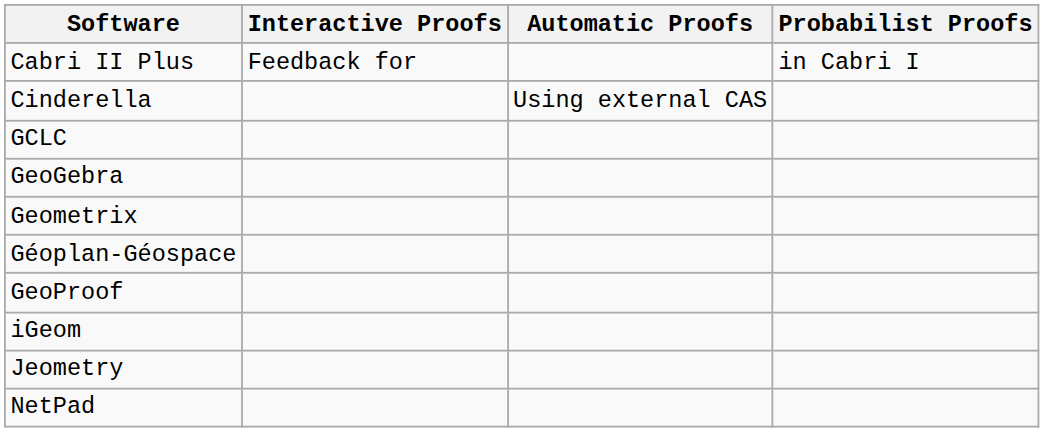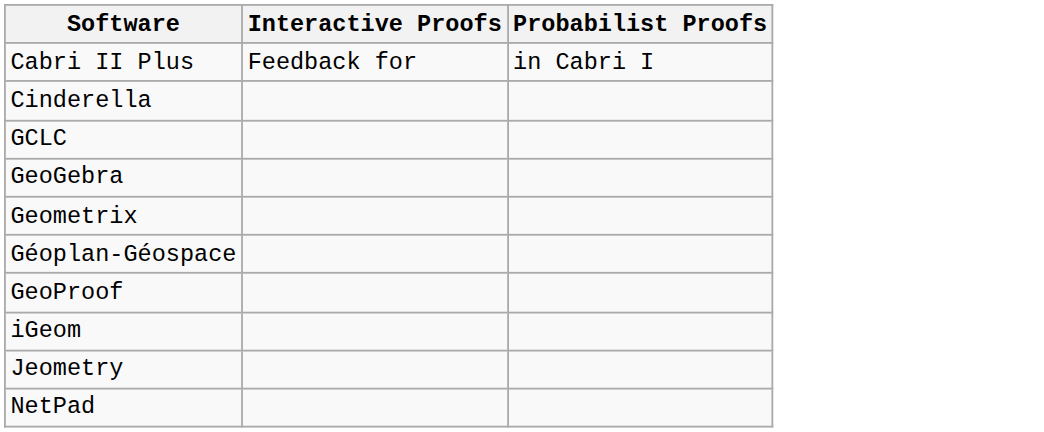 <table class="sortable wikitable">
 <tr>
 <th>Software</th>
 <th>Interactive Proofs</th>
-<th>Automatic Proofs</th>
 <th>Probabilist Proofs</th>
 </tr>
 <tr>
 <td>Cabri II Plus</td>
 <td>Feedback for</td>
-<td></td>
 <td> in Cabri I</td>
 </tr>
 <tr>
 <td>Cinderella</td>
 <td></td>
-<td>Using external CAS</td>
 <td></td>
 </tr>
 <tr>
 <td>GCLC</td>
-<td></td>
 <td></td>
 <td></td>
 </tr>
 <tr>
 <td>GeoGebra</td>
 <td></td>
 <td></td>
-<td></td>
 </tr>
 <tr>
 <td>Geometrix</td>
-<td></td>
 <td></td>
 <td></td>
 </tr>
 <tr>
 <td>Géoplan-Géospace</td>
 <td></td>
 <td></td>
-<td></td>
 </tr>
 <tr>
 <td>GeoProof</td>
-<td></td>
 <td></td>
 <td></td>
 </tr>
 <tr>
 <td>iGeom</td>
 <td></td>
 <td></td>
-<td></td>
 </tr>
 <tr>
 <td>Jeometry</td>
-<td></td>
 <td></td>
 <td></td>
 </tr>
 <tr>
 <td>NetPad</td>
 <td></td>
 <td></td>
-<td></td>
 </tr>
 </table>
